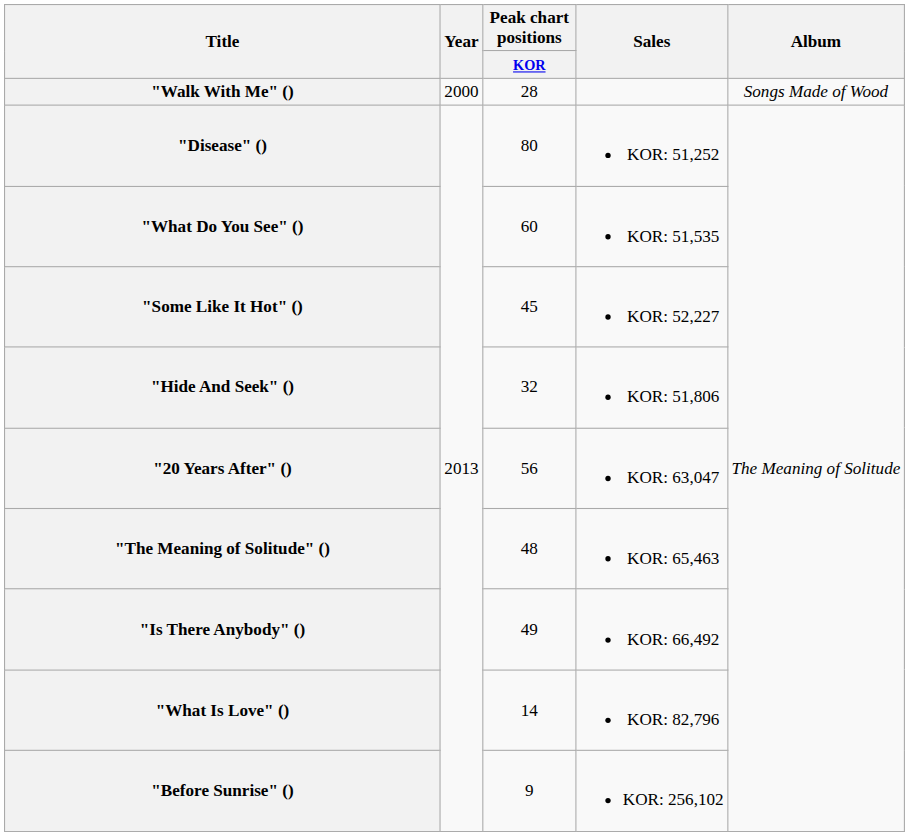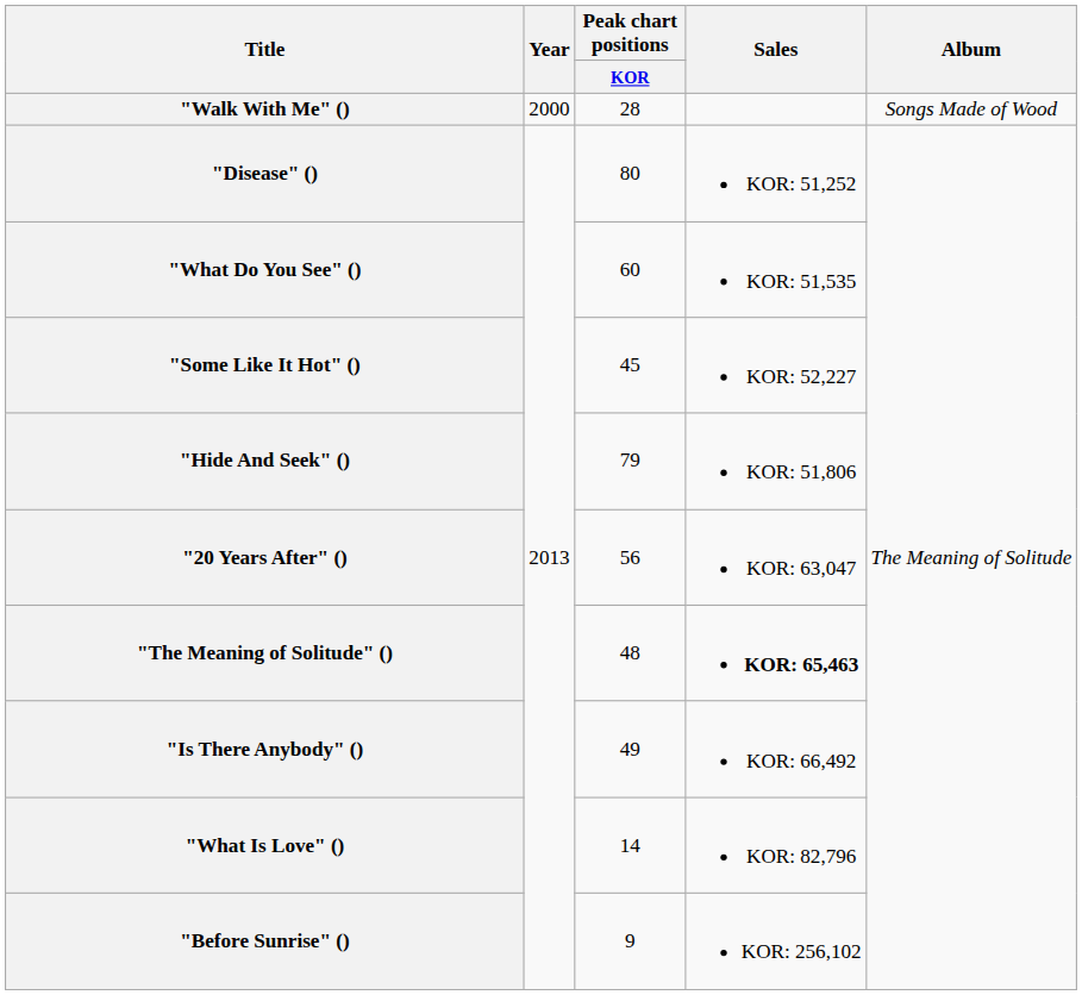 <table class="wikitable plainrowheaders" style="text-align:center;">
 <tr>
 <th rowspan="2" scope="col" style="width:25em;">Title</th>
 <th rowspan="2" scope="col">Year</th>
 <th colspan="1" scope="col" style="width:5em;">Peak chart positions</th>
 <th rowspan="2" scope="col">Sales<br></th>
 <th rowspan="2" scope="col">Album</th>
 </tr>
 <tr>
 <th><small><a href='#'>KOR</a></small><br></th>
 </tr>
 <tr>
 <th scope="row">"Walk With Me" ()</th>
 <td>2000</td>
 <td>28</td>
 <td></td>
 <td><em>Songs Made of Wood</em></td>
 </tr>
 <tr>
 <th scope="row">"Disease" ()</th>
 <td rowspan="9">2013</td>
 <td>80</td>
 <td><br><ul><li>KOR: 51,252</li></ul></td>
 <td rowspan="9"><em>The Meaning of Solitude</em></td>
 </tr>
 <tr>
 <th scope="row">"What Do You See" ()</th>
 <td>60</td>
 <td><br><ul><li>KOR: 51,535</li></ul></td>
 </tr>
 <tr>
 <th scope="row">"Some Like It Hot" ()</th>
 <td>45</td>
 <td><br><ul><li>KOR: 52,227</li></ul></td>
 </tr>
 <tr>
 <th scope="row">"Hide And Seek" ()</th>
-<td>32</td>
+<td>79</td>
 <td><br><ul><li>KOR: 51,806</li></ul></td>
 </tr>
 <tr>
 <th scope="row">"20 Years After" ()</th>
 <td>56</td>
 <td><br><ul><li>KOR: 63,047</li></ul></td>
 </tr>
 <tr>
 <th scope="row">"The Meaning of Solitude" ()</th>
 <td>48</td>
-<td><br><ul><li>KOR: 65,463</li></ul></td>
+<td><strong><br><ul><li>KOR: 65,463</li></ul></strong></td>
 </tr>
 <tr>
 <th scope="row">"Is There Anybody" ()</th>
 <td>49</td>
 <td><br><ul><li>KOR: 66,492</li></ul></td>
 </tr>
 <tr>
 <th scope="row">"What Is Love" () </th>
 <td>14</td>
 <td><br><ul><li>KOR: 82,796</li></ul></td>
 </tr>
 <tr>
 <th scope="row">"Before Sunrise" () </th>
 <td>9</td>
 <td><br><ul><li>KOR: 256,102</li></ul></td>
 </tr>
 <tr>
 </tr>
 </table>
